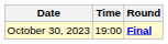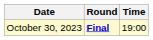 <table class="wikitable">
 <tr>
 <th>Date</th>
+<th>Round</th>
 <th>Time</th>
-<th>Round</th>
 </tr>
 <tr style=background:lemonchiffon>
 <td>October 30, 2023</td>
+<td><strong><a href='#'>Final</a></strong></td>
 <td>19:00</td>
-<td><strong><a href='#'>Final</a></strong></td>
 </tr>
 </table>
